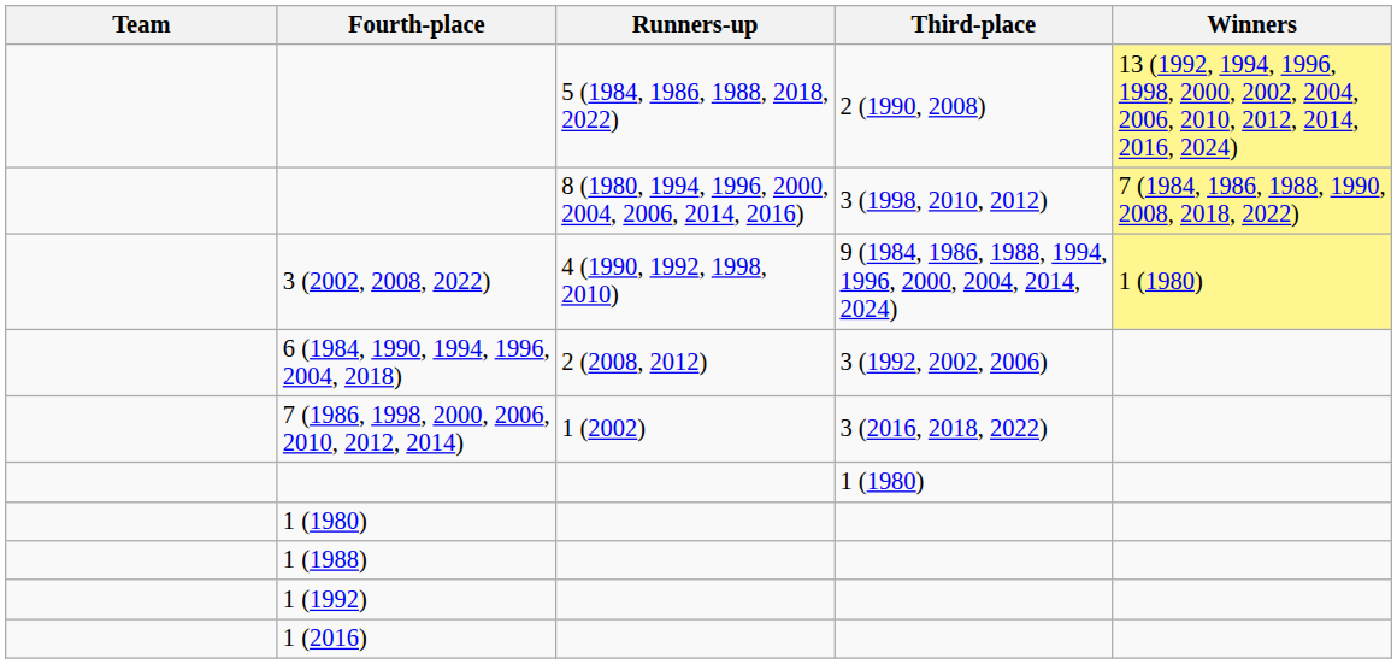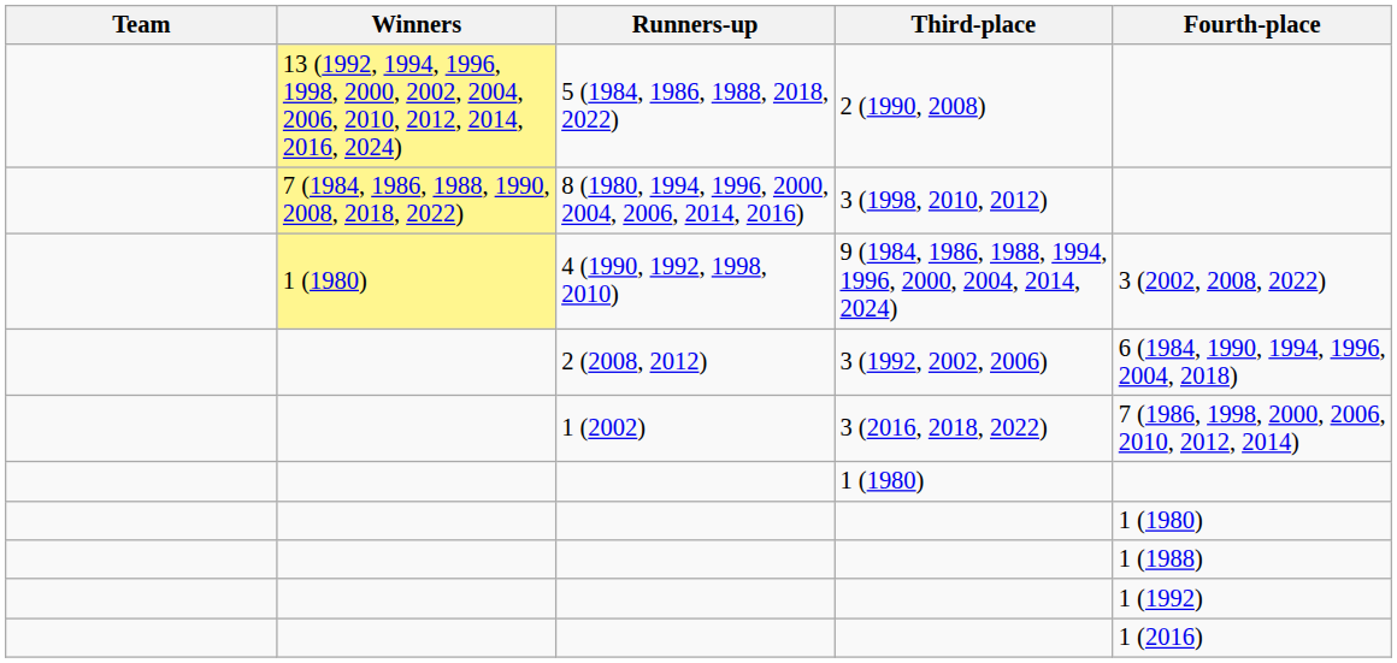 <table class="wikitable sortable" style="width: 900px;">
 <tr>
 <th style="width: 19.5%;">Team</th>
-<th style="width: 20%;">Fourth-place</th>
+<th style="width: 20%;">Winners</th>
 <th style="width: 20%;">Runners-up</th>
 <th style="width: 20%;">Third-place</th>
-<th style="width: 20%;">Winners</th>
+<th style="width: 20%;">Fourth-place</th>
+</tr>
+<tr>
+<td></td>
+<td style=background:#FFF68F>13 (<a href='#'>1992</a>, <a href='#'>1994</a>, <a href='#'>1996</a>, <a href='#'>1998</a>, <a href='#'>2000</a>, <a href='#'>2002</a>, <a href='#'>2004</a>, <a href='#'>2006</a>, <a href='#'>2010</a>, <a href='#'>2012</a>, <a href='#'>2014</a>, <a href='#'>2016</a>, <a href='#'>2024</a>)</td>
+<td>5 (<a href='#'>1984</a>, <a href='#'>1986</a>, <a href='#'>1988</a>, <a href='#'>2018</a>, <a href='#'>2022</a>)</td>
+<td>2 (<a href='#'>1990</a>, <a href='#'>2008</a>)</td>
+<td></td>
+</tr>
+<tr>
+<td></td>
+<td style=background:#FFF68F>7 (<a href='#'>1984</a>, <a href='#'>1986</a>, <a href='#'>1988</a>, <a href='#'>1990</a>, <a href='#'>2008</a>, <a href='#'>2018</a>, <a href='#'>2022</a>)</td>
+<td>8 (<a href='#'>1980</a>, <a href='#'>1994</a>, <a href='#'>1996</a>, <a href='#'>2000</a>, <a href='#'>2004</a>, <a href='#'>2006</a>, <a href='#'>2014</a>, <a href='#'>2016</a>)</td>
+<td>3 (<a href='#'>1998</a>, <a href='#'>2010</a>, <a href='#'>2012</a>)</td>
+<td></td>
+</tr>
+<tr>
+<td></td>
+<td style=background:#FFF68F>1 (<a href='#'>1980</a>)</td>
+<td>4 (<a href='#'>1990</a>, <a href='#'>1992</a>, <a href='#'>1998</a>, <a href='#'>2010</a>)</td>
+<td>9 (<a href='#'>1984</a>, <a href='#'>1986</a>, <a href='#'>1988</a>, <a href='#'>1994</a>, <a href='#'>1996</a>, <a href='#'>2000</a>, <a href='#'>2004</a>, <a href='#'>2014</a>, <a href='#'>2024</a>)</td>
+<td>3 (<a href='#'>2002</a>, <a href='#'>2008</a>, <a href='#'>2022</a>)</td>
 </tr>
 <tr>
 <td></td>
 <td></td>
-<td>5 (<a href='#'>1984</a>, <a href='#'>1986</a>, <a href='#'>1988</a>, <a href='#'>2018</a>, <a href='#'>2022</a>)</td>
-<td>2 (<a href='#'>1990</a>, <a href='#'>2008</a>)</td>
-<td style=background:#FFF68F>13 (<a href='#'>1992</a>, <a href='#'>1994</a>, <a href='#'>1996</a>, <a href='#'>1998</a>, <a href='#'>2000</a>, <a href='#'>2002</a>, <a href='#'>2004</a>, <a href='#'>2006</a>, <a href='#'>2010</a>, <a href='#'>2012</a>, <a href='#'>2014</a>, <a href='#'>2016</a>, <a href='#'>2024</a>)</td>
+<td>2 (<a href='#'>2008</a>, <a href='#'>2012</a>)</td>
+<td>3 (<a href='#'>1992</a>, <a href='#'>2002</a>, <a href='#'>2006</a>)</td>
+<td>6 (<a href='#'>1984</a>, <a href='#'>1990</a>, <a href='#'>1994</a>, <a href='#'>1996</a>, <a href='#'>2004</a>, <a href='#'>2018</a>)</td>
 </tr>
 <tr>
 <td></td>
 <td></td>
-<td>8 (<a href='#'>1980</a>, <a href='#'>1994</a>, <a href='#'>1996</a>, <a href='#'>2000</a>, <a href='#'>2004</a>, <a href='#'>2006</a>, <a href='#'>2014</a>, <a href='#'>2016</a>)</td>
-<td>3 (<a href='#'>1998</a>, <a href='#'>2010</a>, <a href='#'>2012</a>)</td>
-<td style=background:#FFF68F>7 (<a href='#'>1984</a>, <a href='#'>1986</a>, <a href='#'>1988</a>, <a href='#'>1990</a>, <a href='#'>2008</a>, <a href='#'>2018</a>, <a href='#'>2022</a>)</td>
-</tr>
-<tr>
-<td></td>
-<td>3 (<a href='#'>2002</a>, <a href='#'>2008</a>, <a href='#'>2022</a>)</td>
-<td>4 (<a href='#'>1990</a>, <a href='#'>1992</a>, <a href='#'>1998</a>, <a href='#'>2010</a>)</td>
-<td>9 (<a href='#'>1984</a>, <a href='#'>1986</a>, <a href='#'>1988</a>, <a href='#'>1994</a>, <a href='#'>1996</a>, <a href='#'>2000</a>, <a href='#'>2004</a>, <a href='#'>2014</a>, <a href='#'>2024</a>)</td>
-<td style=background:#FFF68F>1 (<a href='#'>1980</a>)</td>
-</tr>
-<tr>
-<td></td>
-<td>6 (<a href='#'>1984</a>, <a href='#'>1990</a>, <a href='#'>1994</a>, <a href='#'>1996</a>, <a href='#'>2004</a>, <a href='#'>2018</a>)</td>
-<td>2 (<a href='#'>2008</a>, <a href='#'>2012</a>)</td>
-<td>3 (<a href='#'>1992</a>, <a href='#'>2002</a>, <a href='#'>2006</a>)</td>
-<td></td>
-</tr>
-<tr>
-<td></td>
-<td>7 (<a href='#'>1986</a>, <a href='#'>1998</a>, <a href='#'>2000</a>, <a href='#'>2006</a>, <a href='#'>2010</a>, <a href='#'>2012</a>, <a href='#'>2014</a>)</td>
 <td>1 (<a href='#'>2002</a>)</td>
 <td>3 (<a href='#'>2016</a>, <a href='#'>2018</a>, <a href='#'>2022</a>)</td>
-<td></td>
+<td>7 (<a href='#'>1986</a>, <a href='#'>1998</a>, <a href='#'>2000</a>, <a href='#'>2006</a>, <a href='#'>2010</a>, <a href='#'>2012</a>, <a href='#'>2014</a>)</td>
 </tr>
 <tr>
 <td></td>
 <td></td>
 <td></td>
 <td>1 (<a href='#'>1980</a>)</td>
 <td></td>
 </tr>
 <tr>
 <td></td>
-<td>1 (<a href='#'>1980</a>)</td>
 <td></td>
 <td></td>
 <td></td>
+<td>1 (<a href='#'>1980</a>)</td>
 </tr>
 <tr>
 <td></td>
-<td>1 (<a href='#'>1988</a>)</td>
 <td></td>
 <td></td>
 <td></td>
+<td>1 (<a href='#'>1988</a>)</td>
 </tr>
 <tr>
 <td></td>
-<td>1 (<a href='#'>1992</a>)</td>
 <td></td>
 <td></td>
 <td></td>
+<td>1 (<a href='#'>1992</a>)</td>
 </tr>
 <tr>
 <td></td>
-<td>1 (<a href='#'>2016</a>)</td>
 <td></td>
 <td></td>
 <td></td>
+<td>1 (<a href='#'>2016</a>)</td>
 </tr>
 </table>
